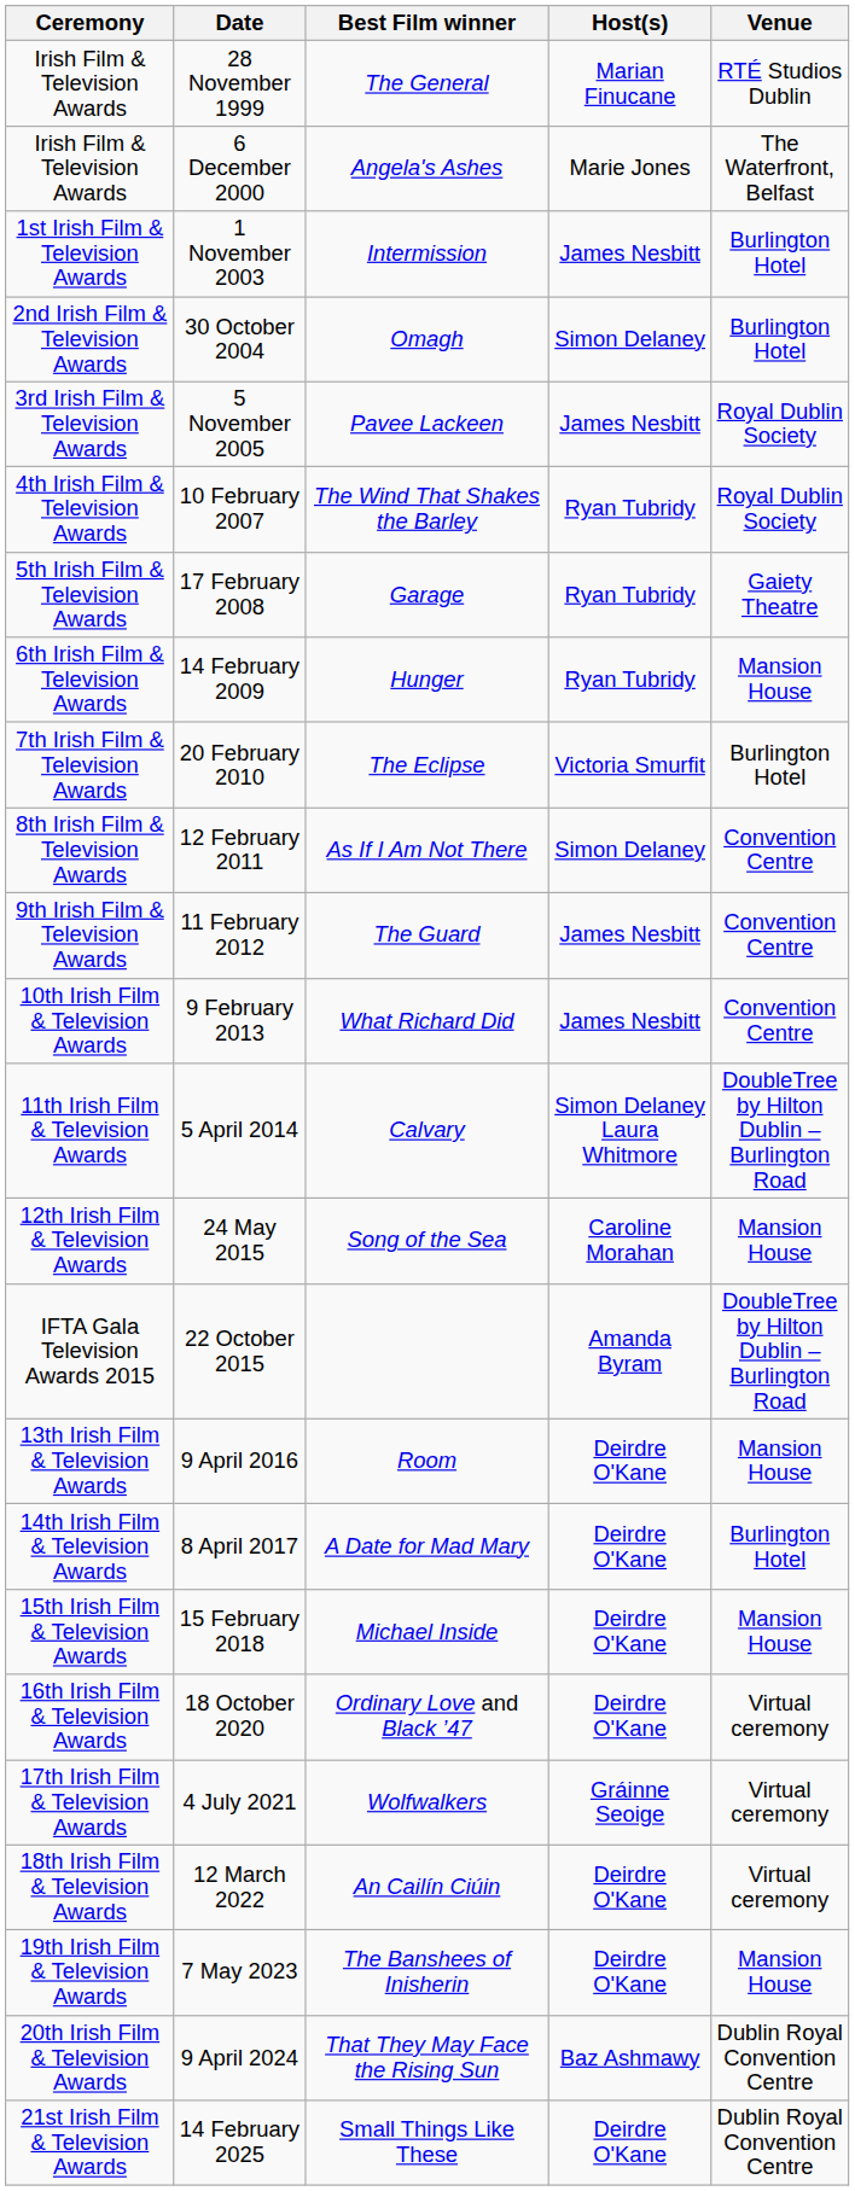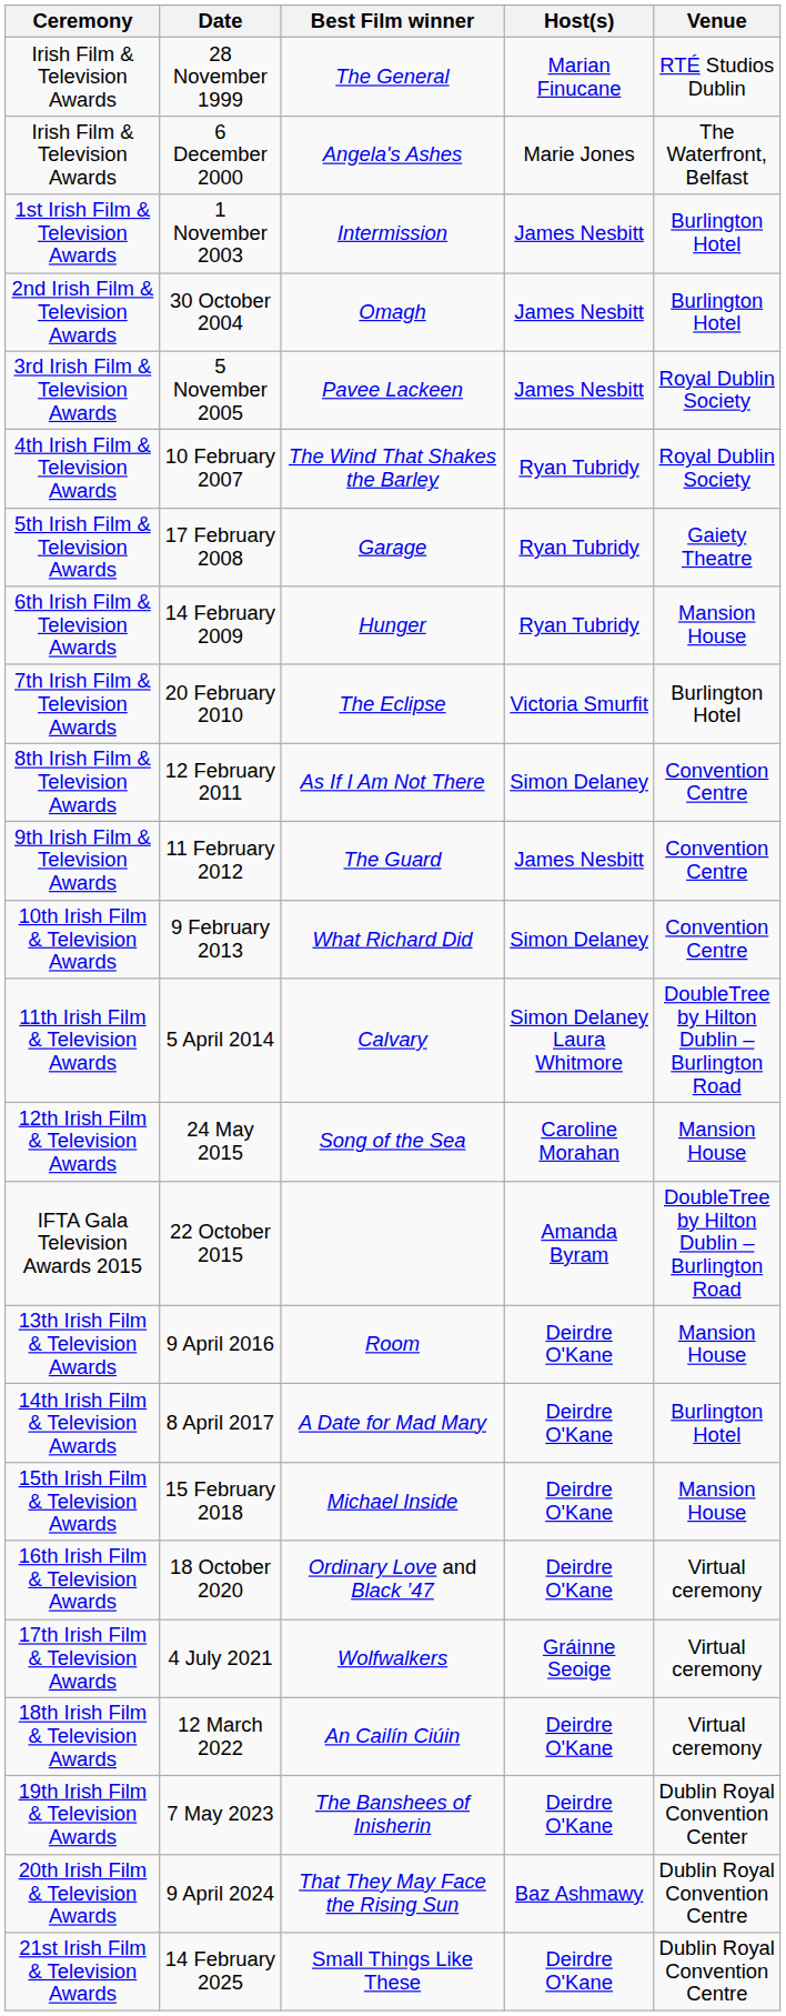 <table class="sortable wikitable" style="text-align: center">
 <tr>
 <th style="width:150px;">Ceremony</th>
 <th style="width:100px;">Date</th>
 <th style="width:250px;">Best Film winner</th>
 <th style="width:150px;">Host(s)</th>
 <th style="width:100px;">Venue</th>
 </tr>
 <tr>
 <td>Irish Film & Television Awards</td>
 <td>28 November 1999</td>
 <td><em><a href='#'>The General</a></em></td>
 <td><a href='#'>Marian Finucane</a></td>
 <td><a href='#'>RTÉ</a> Studios Dublin </td>
 </tr>
 <tr>
 <td>Irish Film & Television Awards</td>
 <td>6 December 2000</td>
 <td><em><a href='#'>Angela's Ashes</a></em></td>
 <td>Marie Jones</td>
 <td>The Waterfront, Belfast</td>
 </tr>
 <tr>
 <td><a href='#'>1st Irish Film & Television Awards</a></td>
 <td>1 November 2003</td>
 <td><em><a href='#'>Intermission</a></em></td>
 <td><a href='#'>James Nesbitt</a></td>
 <td><a href='#'>Burlington Hotel</a></td>
 </tr>
 <tr>
 <td><a href='#'>2nd Irish Film & Television Awards</a></td>
 <td>30 October 2004</td>
 <td><em><a href='#'>Omagh</a></em></td>
-<td><a href='#'>Simon Delaney</a></td>
+<td><a href='#'>James Nesbitt</a></td>
 <td><a href='#'>Burlington Hotel</a></td>
 </tr>
 <tr>
 <td><a href='#'>3rd Irish Film & Television Awards</a></td>
 <td>5 November 2005</td>
 <td><em><a href='#'>Pavee Lackeen</a></em></td>
 <td><a href='#'>James Nesbitt</a></td>
 <td><a href='#'>Royal Dublin Society</a></td>
 </tr>
 <tr>
 <td><a href='#'>4th Irish Film & Television Awards</a></td>
 <td>10 February 2007</td>
 <td><em><a href='#'>The Wind That Shakes the Barley</a></em></td>
 <td><a href='#'>Ryan Tubridy</a></td>
 <td><a href='#'>Royal Dublin Society</a></td>
 </tr>
 <tr>
 <td><a href='#'>5th Irish Film & Television Awards</a></td>
 <td>17 February 2008</td>
 <td><em><a href='#'>Garage</a></em></td>
 <td><a href='#'>Ryan Tubridy</a></td>
 <td><a href='#'>Gaiety Theatre</a></td>
 </tr>
 <tr>
 <td><a href='#'>6th Irish Film & Television Awards</a></td>
 <td>14 February 2009</td>
 <td><em><a href='#'>Hunger</a></em></td>
 <td><a href='#'>Ryan Tubridy</a></td>
 <td><a href='#'>Mansion House</a></td>
 </tr>
 <tr>
 <td><a href='#'>7th Irish Film & Television Awards</a></td>
 <td>20 February 2010</td>
 <td><em><a href='#'>The Eclipse</a></em></td>
 <td><a href='#'>Victoria Smurfit</a></td>
 <td>Burlington Hotel</td>
 </tr>
 <tr>
 <td><a href='#'>8th Irish Film & Television Awards</a></td>
 <td>12 February 2011</td>
 <td><em><a href='#'>As If I Am Not There</a></em></td>
 <td><a href='#'>Simon Delaney</a></td>
 <td><a href='#'>Convention Centre</a></td>
 </tr>
 <tr>
 <td><a href='#'>9th Irish Film & Television Awards</a></td>
 <td>11 February 2012</td>
 <td><em><a href='#'>The Guard</a></em></td>
 <td><a href='#'>James Nesbitt</a></td>
 <td><a href='#'>Convention Centre</a></td>
 </tr>
 <tr>
 <td><a href='#'>10th Irish Film & Television Awards</a></td>
 <td>9 February 2013</td>
 <td><em><a href='#'>What Richard Did</a></em></td>
-<td><a href='#'>James Nesbitt</a></td>
+<td><a href='#'>Simon Delaney</a></td>
 <td><a href='#'>Convention Centre</a></td>
 </tr>
 <tr>
 <td><a href='#'>11th Irish Film & Television Awards</a></td>
 <td>5 April 2014</td>
 <td><em><a href='#'>Calvary</a></em></td>
 <td><a href='#'>Simon Delaney</a> <br> <a href='#'>Laura Whitmore</a></td>
 <td><a href='#'>DoubleTree by Hilton Dublin – Burlington Road</a></td>
 </tr>
 <tr>
 <td><a href='#'>12th Irish Film & Television Awards</a></td>
 <td>24 May 2015</td>
 <td><em><a href='#'>Song of the Sea</a></em></td>
 <td><a href='#'>Caroline Morahan</a></td>
 <td><a href='#'>Mansion House</a></td>
 </tr>
 <tr>
 <td>IFTA Gala Television Awards 2015</td>
 <td>22 October 2015</td>
 <td></td>
 <td><a href='#'>Amanda Byram</a></td>
 <td><a href='#'>DoubleTree by Hilton Dublin – Burlington Road</a></td>
 </tr>
 <tr>
 <td><a href='#'>13th Irish Film & Television Awards</a></td>
 <td>9 April 2016</td>
 <td><em><a href='#'>Room</a></em></td>
 <td><a href='#'>Deirdre O'Kane</a></td>
 <td><a href='#'>Mansion House</a></td>
 </tr>
 <tr>
 <td><a href='#'>14th Irish Film & Television Awards</a></td>
 <td>8 April 2017</td>
 <td><em><a href='#'>A Date for Mad Mary</a></em></td>
 <td><a href='#'>Deirdre O'Kane</a></td>
 <td><a href='#'>Burlington Hotel</a></td>
 </tr>
 <tr>
 <td><a href='#'>15th Irish Film & Television Awards</a></td>
 <td>15 February 2018</td>
 <td><em><a href='#'>Michael Inside</a></em></td>
 <td><a href='#'>Deirdre O'Kane</a></td>
 <td><a href='#'>Mansion House</a></td>
 </tr>
 <tr>
 <td><a href='#'>16th Irish Film & Television Awards</a></td>
 <td>18 October 2020</td>
 <td><em><a href='#'>Ordinary Love</a></em> and <em><a href='#'>Black ’47</a></em></td>
 <td><a href='#'>Deirdre O'Kane</a></td>
 <td>Virtual ceremony</td>
 </tr>
 <tr>
 <td><a href='#'>17th Irish Film & Television Awards</a></td>
 <td>4 July 2021</td>
 <td><em><a href='#'>Wolfwalkers</a></em></td>
 <td><a href='#'>Gráinne Seoige</a></td>
 <td>Virtual ceremony</td>
 </tr>
 <tr>
 <td><a href='#'>18th Irish Film & Television Awards</a></td>
 <td>12 March 2022</td>
 <td><em><a href='#'>An Cailín Ciúin</a></em></td>
 <td><a href='#'>Deirdre O'Kane</a></td>
 <td>Virtual ceremony</td>
 </tr>
 <tr>
 <td><a href='#'>19th Irish Film & Television Awards</a></td>
 <td>7 May 2023</td>
 <td><em><a href='#'>The Banshees of Inisherin</a></em></td>
 <td><a href='#'>Deirdre O'Kane</a></td>
-<td><a href='#'>Mansion House</a></td>
+<td>Dublin Royal Convention Center</td>
 </tr>
 <tr>
 <td><a href='#'>20th Irish Film & Television Awards</a></td>
 <td>9 April 2024</td>
 <td><em><a href='#'>That They May Face the Rising Sun</a></em></td>
 <td><a href='#'>Baz Ashmawy</a></td>
 <td>Dublin Royal Convention Centre</td>
 </tr>
 <tr>
 <td><a href='#'>21st Irish Film & Television Awards</a></td>
 <td>14 February 2025</td>
 <td><a href='#'>Small Things Like These</a></td>
 <td><a href='#'>Deirdre O'Kane</a></td>
 <td>Dublin Royal Convention Centre</td>
 </tr>
 </table>
